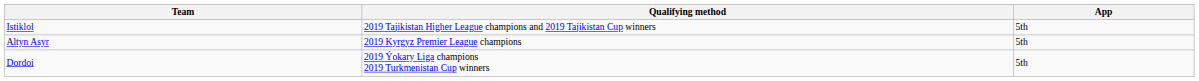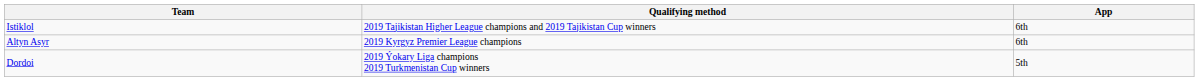 <table class="wikitable" style="table-layout:fixed;width:100%;">
 <tr>
 <th width=30%>Team</th>
 <th width=55%>Qualifying method</th>
 <th width=15%>App </th>
 </tr>
 <tr>
 <td> <a href='#'>Istiklol</a></td>
 <td><a href='#'>2019 Tajikistan Higher League</a> champions and <a href='#'>2019 Tajikistan Cup</a> winners</td>
-<td>5th </td>
+<td>6th </td>
 </tr>
 <tr>
 <td> <a href='#'>Altyn Asyr</a></td>
 <td><a href='#'>2019 Kyrgyz Premier League</a> champions</td>
-<td>5th </td>
+<td>6th </td>
 </tr>
 <tr>
 <td> <a href='#'>Dordoi</a></td>
 <td><a href='#'>2019 Ýokary Liga</a> champions<br><a href='#'>2019 Turkmenistan Cup</a> winners</td>
 <td>5th </td>
 </tr>
 </table>
